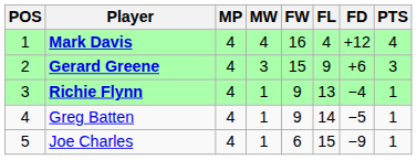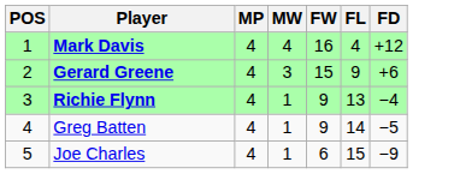 <table class="wikitable" style="text-align: center;">
 <tr>
 <th width=20>POS</th>
 <th width=165>Player</th>
 <th width=20>MP</th>
 <th width=20>MW</th>
 <th width=20>FW</th>
 <th width=20>FL</th>
 <th width=20>FD</th>
-<th width=20>PTS</th>
 </tr>
 <tr style="background:#afa;">
 <td>1</td>
 <td style="text-align:left;"> <strong><a href='#'>Mark Davis</a></strong></td>
 <td>4</td>
 <td>4</td>
 <td>16</td>
 <td>4</td>
 <td>+12</td>
-<td>4</td>
 </tr>
 <tr style="background:#afa;">
 <td>2</td>
 <td style="text-align:left;"> <strong><a href='#'>Gerard Greene</a></strong></td>
 <td>4</td>
 <td>3</td>
 <td>15</td>
 <td>9</td>
 <td>+6</td>
-<td>3</td>
 </tr>
 <tr style="background:#afa;">
 <td>3</td>
 <td style="text-align:left;"> <strong><a href='#'>Richie Flynn</a></strong></td>
 <td>4</td>
 <td>1</td>
 <td>9</td>
 <td>13</td>
 <td>−4</td>
-<td>1</td>
 </tr>
 <tr>
 <td>4</td>
 <td style="text-align:left;"> <a href='#'>Greg Batten</a></td>
 <td>4</td>
 <td>1</td>
 <td>9</td>
 <td>14</td>
 <td>−5</td>
-<td>1</td>
 </tr>
 <tr>
 <td>5</td>
 <td style="text-align:left;"> <a href='#'>Joe Charles</a></td>
 <td>4</td>
 <td>1</td>
 <td>6</td>
 <td>15</td>
 <td>−9</td>
-<td>1</td>
 </tr>
 </table>
